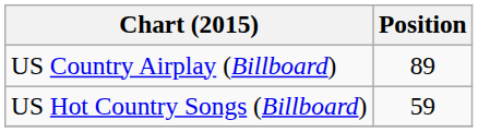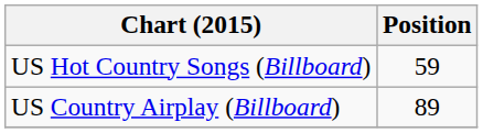 <table class="wikitable sortable">
 <tr>
 <th scope="col">Chart (2015)</th>
 <th scope="col">Position</th>
 </tr>
 <tr>
+<td>US <a href='#'>Hot Country Songs</a> (<em><a href='#'>Billboard</a></em>)</td>
+<td align="center">59</td>
+</tr>
+<tr>
 <td>US <a href='#'>Country Airplay</a> (<em><a href='#'>Billboard</a></em>)</td>
 <td align="center">89</td>
 </tr>
 <tr>
-<td>US <a href='#'>Hot Country Songs</a> (<em><a href='#'>Billboard</a></em>)</td>
-<td align="center">59</td>
-</tr>
-<tr>
 </tr>
 </table>
